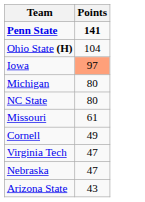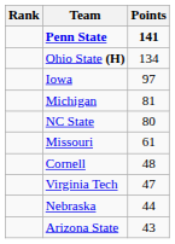 <table class="wikitable sortable" style="text-align:center">
 <tr>
+<th>Rank</th>
 <th>Team</th>
 <th>Points</th>
 </tr>
 <tr>
+<td></td>
 <td align="left"><strong><a href='#'>Penn State</a></strong></td>
 <td><strong>141</strong></td>
 </tr>
 <tr>
+<td></td>
 <td align="left"><a href='#'>Ohio State</a> <strong>(H)</strong></td>
-<td>104</td>
+<td>134</td>
 </tr>
 <tr>
+<td></td>
 <td align="left"><a href='#'>Iowa</a></td>
-<td style="background: lightsalmon;">97</td>
+<td>97</td>
 </tr>
 <tr>
+<td></td>
 <td align="left"><a href='#'>Michigan</a></td>
-<td>80</td>
+<td>81</td>
 </tr>
 <tr>
+<td></td>
 <td align="left"><a href='#'>NC State</a></td>
 <td>80</td>
 </tr>
 <tr>
+<td></td>
 <td align="left"><a href='#'>Missouri</a></td>
 <td>61</td>
 </tr>
 <tr>
+<td></td>
 <td align="left"><a href='#'>Cornell</a></td>
-<td>49</td>
+<td>48</td>
 </tr>
 <tr>
+<td></td>
 <td align="left"><a href='#'>Virginia Tech</a></td>
 <td>47</td>
 </tr>
 <tr>
+<td></td>
 <td align="left"><a href='#'>Nebraska</a></td>
-<td>47</td>
+<td>44</td>
 </tr>
 <tr>
+<td></td>
 <td align="left"><a href='#'>Arizona State</a></td>
 <td>43</td>
 </tr>
 </table>
